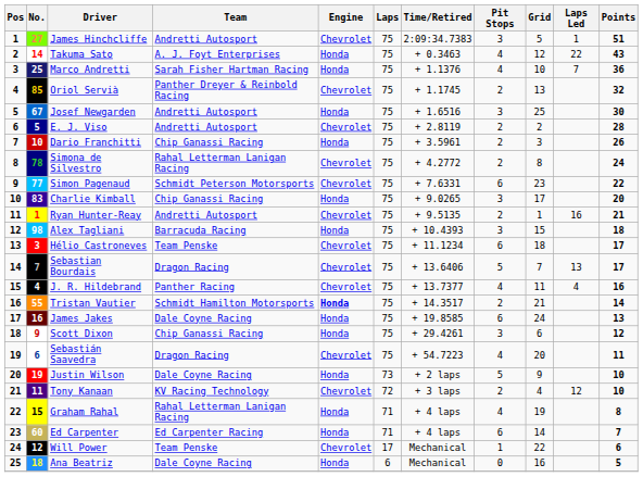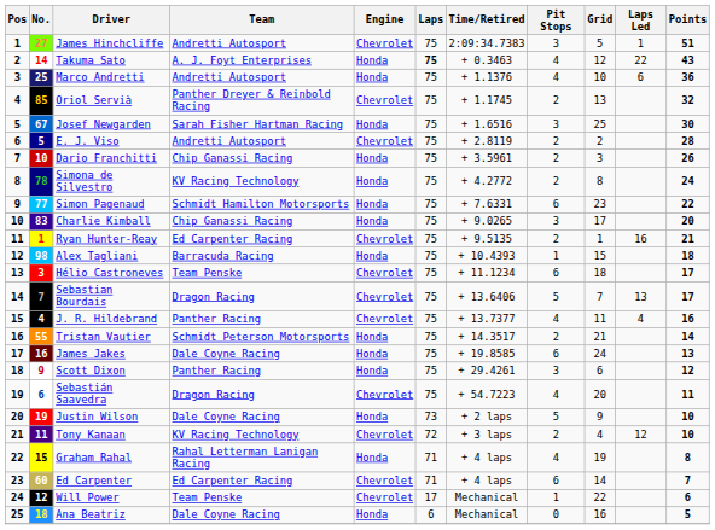 <table class="wikitable" "style=font-size=95%">
 <tr>
 <th>Pos</th>
 <th>No.</th>
 <th>Driver</th>
 <th>Team</th>
 <th>Engine</th>
 <th>Laps</th>
 <th>Time/Retired</th>
 <th>Pit Stops</th>
 <th>Grid</th>
 <th>Laps Led</th>
 <th>Points</th>
 </tr>
 <tr>
 <td align="center"><strong>1</strong></td>
 <td style="background:lawngreen; color:coral;" align="center"><strong>27</strong></td>
 <td> <a href='#'>James Hinchcliffe</a></td>
 <td><a href='#'>Andretti Autosport</a></td>
 <td><a href='#'>Chevrolet</a></td>
 <td align="center">75</td>
 <td align="center">2:09:34.7383</td>
 <td align="center">3</td>
 <td align="center">5</td>
 <td align="center">1</td>
 <td align="center"><strong>51</strong></td>
 </tr>
 <tr>
 <td align="center"><strong>2</strong></td>
 <td style="background:white; color:red;" align="center"><strong>14</strong></td>
 <td> <a href='#'>Takuma Sato</a></td>
 <td><a href='#'>A. J. Foyt Enterprises</a></td>
 <td><a href='#'>Honda</a></td>
-<td align="center">75</td>
+<td align="center"><strong>75</strong></td>
 <td align="center">+ 0.3463</td>
 <td align="center">4</td>
 <td align="center">12</td>
 <td align="center">22</td>
 <td align="center"><strong>43</strong></td>
 </tr>
 <tr>
 <td align="center"><strong>3</strong></td>
 <td style="background:midnightblue; color:white;" align="center"><strong>25</strong></td>
 <td> <a href='#'>Marco Andretti</a></td>
-<td><a href='#'>Sarah Fisher Hartman Racing</a></td>
+<td><a href='#'>Andretti Autosport</a></td>
 <td><a href='#'>Honda</a></td>
 <td align="center">75</td>
 <td align="center">+ 1.1376</td>
 <td align="center">4</td>
 <td align="center">10</td>
-<td align="center">7</td>
+<td align="center">6</td>
 <td align="center"><strong>36</strong></td>
 </tr>
 <tr>
 <td align="center"><strong>4</strong></td>
 <td style="background:black; color:gold;" align="center"><strong>85</strong></td>
 <td> <a href='#'>Oriol Servià</a></td>
 <td><a href='#'>Panther Dreyer & Reinbold Racing</a></td>
 <td><a href='#'>Chevrolet</a></td>
 <td align="center">75</td>
 <td align="center">+ 1.1745</td>
 <td align="center">2</td>
 <td align="center">13</td>
 <td align="center"></td>
 <td align="center"><strong>32</strong></td>
 </tr>
 <tr>
 <td align="center"><strong>5</strong></td>
 <td style="background:#0066CC; color:white;" align="center"><strong>67</strong></td>
 <td> <a href='#'>Josef Newgarden</a></td>
-<td><a href='#'>Andretti Autosport</a></td>
+<td><a href='#'>Sarah Fisher Hartman Racing</a></td>
 <td><a href='#'>Honda</a></td>
 <td align="center">75</td>
 <td align="center">+ 1.6516</td>
 <td align="center">3</td>
 <td align="center">25</td>
 <td align="center"></td>
 <td align="center"><strong>30</strong></td>
 </tr>
 <tr>
 <td align="center"><strong>6</strong></td>
 <td style="background:darkblue; color:white;" align="center"><strong>5</strong></td>
 <td> <a href='#'>E. J. Viso</a></td>
 <td><a href='#'>Andretti Autosport</a></td>
 <td><a href='#'>Chevrolet</a></td>
 <td align="center">75</td>
 <td align="center">+ 2.8119</td>
 <td align="center">2</td>
 <td align="center">2</td>
 <td align="center"></td>
 <td align="center"><strong>28</strong></td>
 </tr>
 <tr>
 <td align="center"><strong>7</strong></td>
 <td style="background:#CC0000; color:white;" align="center"><strong>10</strong></td>
 <td> <a href='#'>Dario Franchitti</a></td>
 <td><a href='#'>Chip Ganassi Racing</a></td>
 <td><a href='#'>Honda</a></td>
 <td align="center">75</td>
 <td align="center">+ 3.5961</td>
 <td align="center">2</td>
 <td align="center">3</td>
 <td align="center"></td>
 <td align="center"><strong>26</strong></td>
 </tr>
 <tr>
 <td align="center"><strong>8</strong></td>
 <td style="background:navy; color:limegreen;" align="center"><strong>78</strong></td>
 <td> <a href='#'>Simona de Silvestro</a></td>
-<td><a href='#'>Rahal Letterman Lanigan Racing</a></td>
-<td><a href='#'>Chevrolet</a></td>
+<td><a href='#'>KV Racing Technology</a></td>
+<td><a href='#'>Honda</a></td>
 <td align="center">75</td>
 <td align="center">+ 4.2772</td>
 <td align="center">2</td>
 <td align="center">8</td>
 <td align="center"></td>
 <td align="center"><strong>24</strong></td>
 </tr>
 <tr>
 <td align="center"><strong>9</strong></td>
 <td style="background:deepskyblue; color:white;" align="center"><strong>77</strong></td>
 <td> <a href='#'>Simon Pagenaud</a></td>
-<td><a href='#'>Schmidt Peterson Motorsports</a></td>
-<td><a href='#'>Chevrolet</a></td>
+<td><a href='#'>Schmidt Hamilton Motorsports</a></td>
+<td><a href='#'>Honda</a></td>
 <td align="center">75</td>
 <td align="center">+ 7.6331</td>
 <td align="center">6</td>
 <td align="center">23</td>
 <td align="center"></td>
 <td align="center"><strong>22</strong></td>
 </tr>
 <tr>
 <td align="center"><strong>10</strong></td>
 <td style="background:#330099; color:white;" align="center"><strong>83</strong></td>
 <td> <a href='#'>Charlie Kimball</a></td>
 <td><a href='#'>Chip Ganassi Racing</a></td>
 <td><a href='#'>Honda</a></td>
 <td align="center">75</td>
 <td align="center">+ 9.0265</td>
 <td align="center">3</td>
 <td align="center">17</td>
 <td align="center"></td>
 <td align="center"><strong>20</strong></td>
 </tr>
 <tr>
 <td align="center"><strong>11</strong></td>
 <td style="background:yellow; color:red;" align="center"><strong>1</strong></td>
 <td> <a href='#'>Ryan Hunter-Reay</a></td>
-<td><a href='#'>Andretti Autosport</a></td>
+<td><a href='#'>Ed Carpenter Racing</a></td>
 <td><a href='#'>Chevrolet</a></td>
 <td align="center">75</td>
 <td align="center">+ 9.5135</td>
 <td align="center">2</td>
 <td align="center">1</td>
 <td align="center">16</td>
 <td align="center"><strong>21</strong></td>
 </tr>
 <tr>
 <td align="center"><strong>12</strong></td>
 <td style="background:deepskyblue; color:white;" align="center"><strong>98</strong></td>
 <td> <a href='#'>Alex Tagliani</a></td>
 <td><a href='#'>Barracuda Racing</a></td>
 <td><a href='#'>Honda</a></td>
 <td align="center">75</td>
 <td align="center">+ 10.4393</td>
-<td align="center">3</td>
+<td align="center">1</td>
 <td align="center">15</td>
 <td align="center"></td>
 <td align="center"><strong>18</strong></td>
 </tr>
 <tr>
 <td align="center"><strong>13</strong></td>
 <td style="background:red; color:white;" align="center"><strong>3</strong></td>
 <td> <a href='#'>Hélio Castroneves</a></td>
 <td><a href='#'>Team Penske</a></td>
 <td><a href='#'>Chevrolet</a></td>
 <td align="center">75</td>
 <td align="center">+ 11.1234</td>
 <td align="center">6</td>
 <td align="center">18</td>
 <td align="center"></td>
 <td align="center"><strong>17</strong></td>
 </tr>
 <tr>
 <td align="center"><strong>14</strong></td>
 <td style="background:black; color:silver;" align="center"><strong>7</strong></td>
 <td> <a href='#'>Sebastian Bourdais</a></td>
 <td><a href='#'>Dragon Racing</a></td>
 <td><a href='#'>Chevrolet</a></td>
 <td align="center">75</td>
 <td align="center">+ 13.6406</td>
 <td align="center">5</td>
 <td align="center">7</td>
 <td align="center">13</td>
 <td align="center"><strong>17</strong></td>
 </tr>
 <tr>
 <td align="center"><strong>15</strong></td>
 <td style="background:black; color:white;" align="center"><strong>4</strong></td>
 <td> <a href='#'>J. R. Hildebrand</a></td>
 <td><a href='#'>Panther Racing</a></td>
 <td><a href='#'>Chevrolet</a></td>
 <td align="center">75</td>
 <td align="center">+ 13.7377</td>
 <td align="center">4</td>
 <td align="center">11</td>
 <td align="center">4</td>
 <td align="center"><strong>16</strong></td>
 </tr>
 <tr>
 <td align="center"><strong>16</strong></td>
 <td style="background:darkorange; color:white;" align="center"><strong>55</strong></td>
 <td> <a href='#'>Tristan Vautier</a></td>
-<td><a href='#'>Schmidt Hamilton Motorsports</a></td>
-<td><strong><a href='#'>Honda</a></strong></td>
+<td><a href='#'>Schmidt Peterson Motorsports</a></td>
+<td><a href='#'>Honda</a></td>
 <td align="center">75</td>
 <td align="center">+ 14.3517</td>
 <td align="center">2</td>
 <td align="center">21</td>
 <td align="center"></td>
 <td align="center"><strong>14</strong></td>
 </tr>
 <tr>
 <td align="center"><strong>17</strong></td>
 <td style="background:#660000; color:white;" align="center"><strong>16</strong></td>
 <td> <a href='#'>James Jakes</a></td>
 <td><a href='#'>Dale Coyne Racing</a></td>
 <td><a href='#'>Honda</a></td>
 <td align="center">75</td>
 <td align="center">+ 19.8585</td>
 <td align="center">6</td>
 <td align="center">24</td>
 <td align="center"></td>
 <td align="center"><strong>13</strong></td>
 </tr>
 <tr>
 <td align="center"><strong>18</strong></td>
 <td style="background:white; color:#CC0000;" align="center"><strong>9</strong></td>
 <td> <a href='#'>Scott Dixon</a></td>
-<td><a href='#'>Chip Ganassi Racing</a></td>
+<td><a href='#'>Panther Racing</a></td>
 <td><a href='#'>Honda</a></td>
 <td align="center">75</td>
 <td align="center">+ 29.4261</td>
 <td align="center">3</td>
 <td align="center">6</td>
 <td align="center"></td>
 <td align="center"><strong>12</strong></td>
 </tr>
 <tr>
 <td align="center"><strong>19</strong></td>
 <td style="background:white; color:#003399;" align="center"><strong>6</strong></td>
 <td> <a href='#'>Sebastián Saavedra</a></td>
 <td><a href='#'>Dragon Racing</a></td>
 <td><a href='#'>Chevrolet</a></td>
 <td align="center">75</td>
 <td align="center">+ 54.7223</td>
 <td align="center">4</td>
 <td align="center">20</td>
 <td align="center"></td>
 <td align="center"><strong>11</strong></td>
 </tr>
 <tr>
 <td align="center"><strong>20</strong></td>
 <td style="background:red; color:white;" align="center"><strong>19</strong></td>
 <td> <a href='#'>Justin Wilson</a></td>
 <td><a href='#'>Dale Coyne Racing</a></td>
 <td><a href='#'>Honda</a></td>
 <td align="center">73</td>
 <td align="center">+ 2 laps</td>
 <td align="center">5</td>
 <td align="center">9</td>
 <td align="center"></td>
 <td align="center"><strong>10</strong></td>
 </tr>
 <tr>
 <td align="center"><strong>21</strong></td>
 <td style="background:indigo; color:white;" align="center"><strong>11</strong></td>
 <td> <a href='#'>Tony Kanaan</a></td>
 <td><a href='#'>KV Racing Technology</a></td>
 <td><a href='#'>Chevrolet</a></td>
 <td align="center">72</td>
 <td align="center">+ 3 laps</td>
 <td align="center">2</td>
 <td align="center">4</td>
 <td align="center">12</td>
 <td align="center"><strong>10</strong></td>
 </tr>
 <tr>
 <td align="center"><strong>22</strong></td>
 <td style="background:yellow; color:black;" align="center"><strong>15</strong></td>
 <td> <a href='#'>Graham Rahal</a></td>
 <td><a href='#'>Rahal Letterman Lanigan Racing</a></td>
 <td><a href='#'>Honda</a></td>
 <td align="center">71</td>
 <td align="center">+ 4 laps</td>
 <td align="center">4</td>
 <td align="center">19</td>
 <td align="center"></td>
 <td align="center"><strong>8</strong></td>
 </tr>
 <tr>
 <td align="center"><strong>23</strong></td>
 <td style="background:#C5B358; color:white;" align="center"><strong>60</strong></td>
 <td> <a href='#'>Ed Carpenter</a></td>
 <td><a href='#'>Ed Carpenter Racing</a></td>
-<td><a href='#'>Honda</a></td>
+<td><a href='#'>Chevrolet</a></td>
 <td align="center">71</td>
 <td align="center">+ 4 laps</td>
 <td align="center">6</td>
 <td align="center">14</td>
 <td align="center"></td>
 <td align="center"><strong>7</strong></td>
 </tr>
 <tr>
 <td align="center"><strong>24</strong></td>
 <td style="background:black; color:white;" align="center"><strong>12</strong></td>
 <td> <a href='#'>Will Power</a></td>
 <td><a href='#'>Team Penske</a></td>
 <td><a href='#'>Chevrolet</a></td>
 <td align="center">17</td>
 <td align="center">Mechanical</td>
 <td align="center">1</td>
 <td align="center">22</td>
 <td align="center"></td>
 <td align="center"><strong>6</strong></td>
 </tr>
 <tr>
 <td align="center"><strong>25</strong></td>
 <td style="background:dodgerblue; color:#FFFF33;" align="center"><strong>18</strong></td>
 <td> <a href='#'>Ana Beatriz</a></td>
 <td><a href='#'>Dale Coyne Racing</a></td>
 <td><a href='#'>Honda</a></td>
 <td align="center">6</td>
 <td align="center">Mechanical</td>
 <td align="center">0</td>
 <td align="center">16</td>
 <td align="center"></td>
 <td align="center"><strong>5</strong></td>
 </tr>
 <tr>
 </tr>
 </table>
